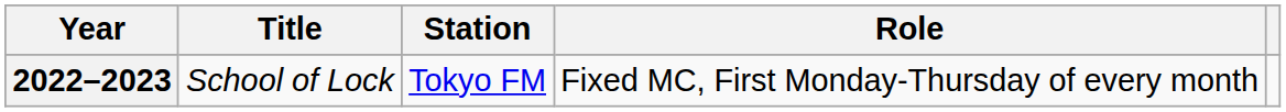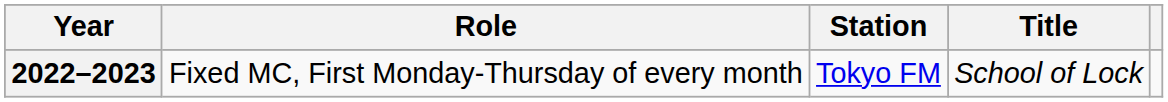 <table class="wikitable sortable plainrowheaders">
 <tr>
 <th scope="col">Year</th>
+<th scope="col">Role</th>
+<th scope="col">Station</th>
 <th scope="col">Title</th>
-<th scope="col">Station</th>
-<th scope="col">Role</th>
 <th class="unsortable" scope="col"></th>
 </tr>
 <tr>
 <th scope="row">2022–2023</th>
+<td>Fixed MC, First Monday-Thursday of every month</td>
+<td><a href='#'>Tokyo FM</a></td>
 <td><em>School of Lock</em></td>
-<td><a href='#'>Tokyo FM</a></td>
-<td>Fixed MC, First Monday-Thursday of every month</td>
 <td></td>
 </tr>
 </table>
